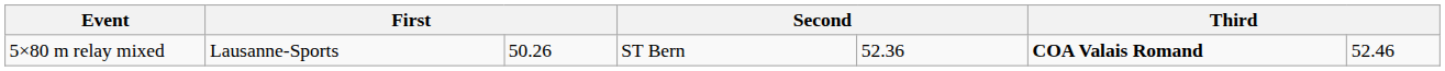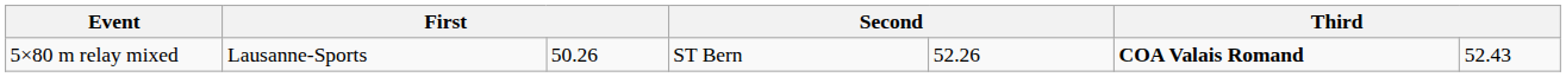 <table class=wikitable>
 <tr>
 <th style="width:10em">Event</th>
 <th colspan=2 style="width:21em">First</th>
 <th colspan=2 style="width:21em">Second</th>
 <th colspan=2 style="width:21em">Third</th>
 </tr>
 <tr>
 <td>5×80 m relay mixed</td>
 <td>Lausanne-Sports</td>
 <td>50.26</td>
 <td>ST Bern</td>
-<td>52.36</td>
+<td>52.26</td>
 <td><strong>COA Valais Romand</strong></td>
-<td>52.46</td>
+<td>52.43</td>
 </tr>
 </table>
